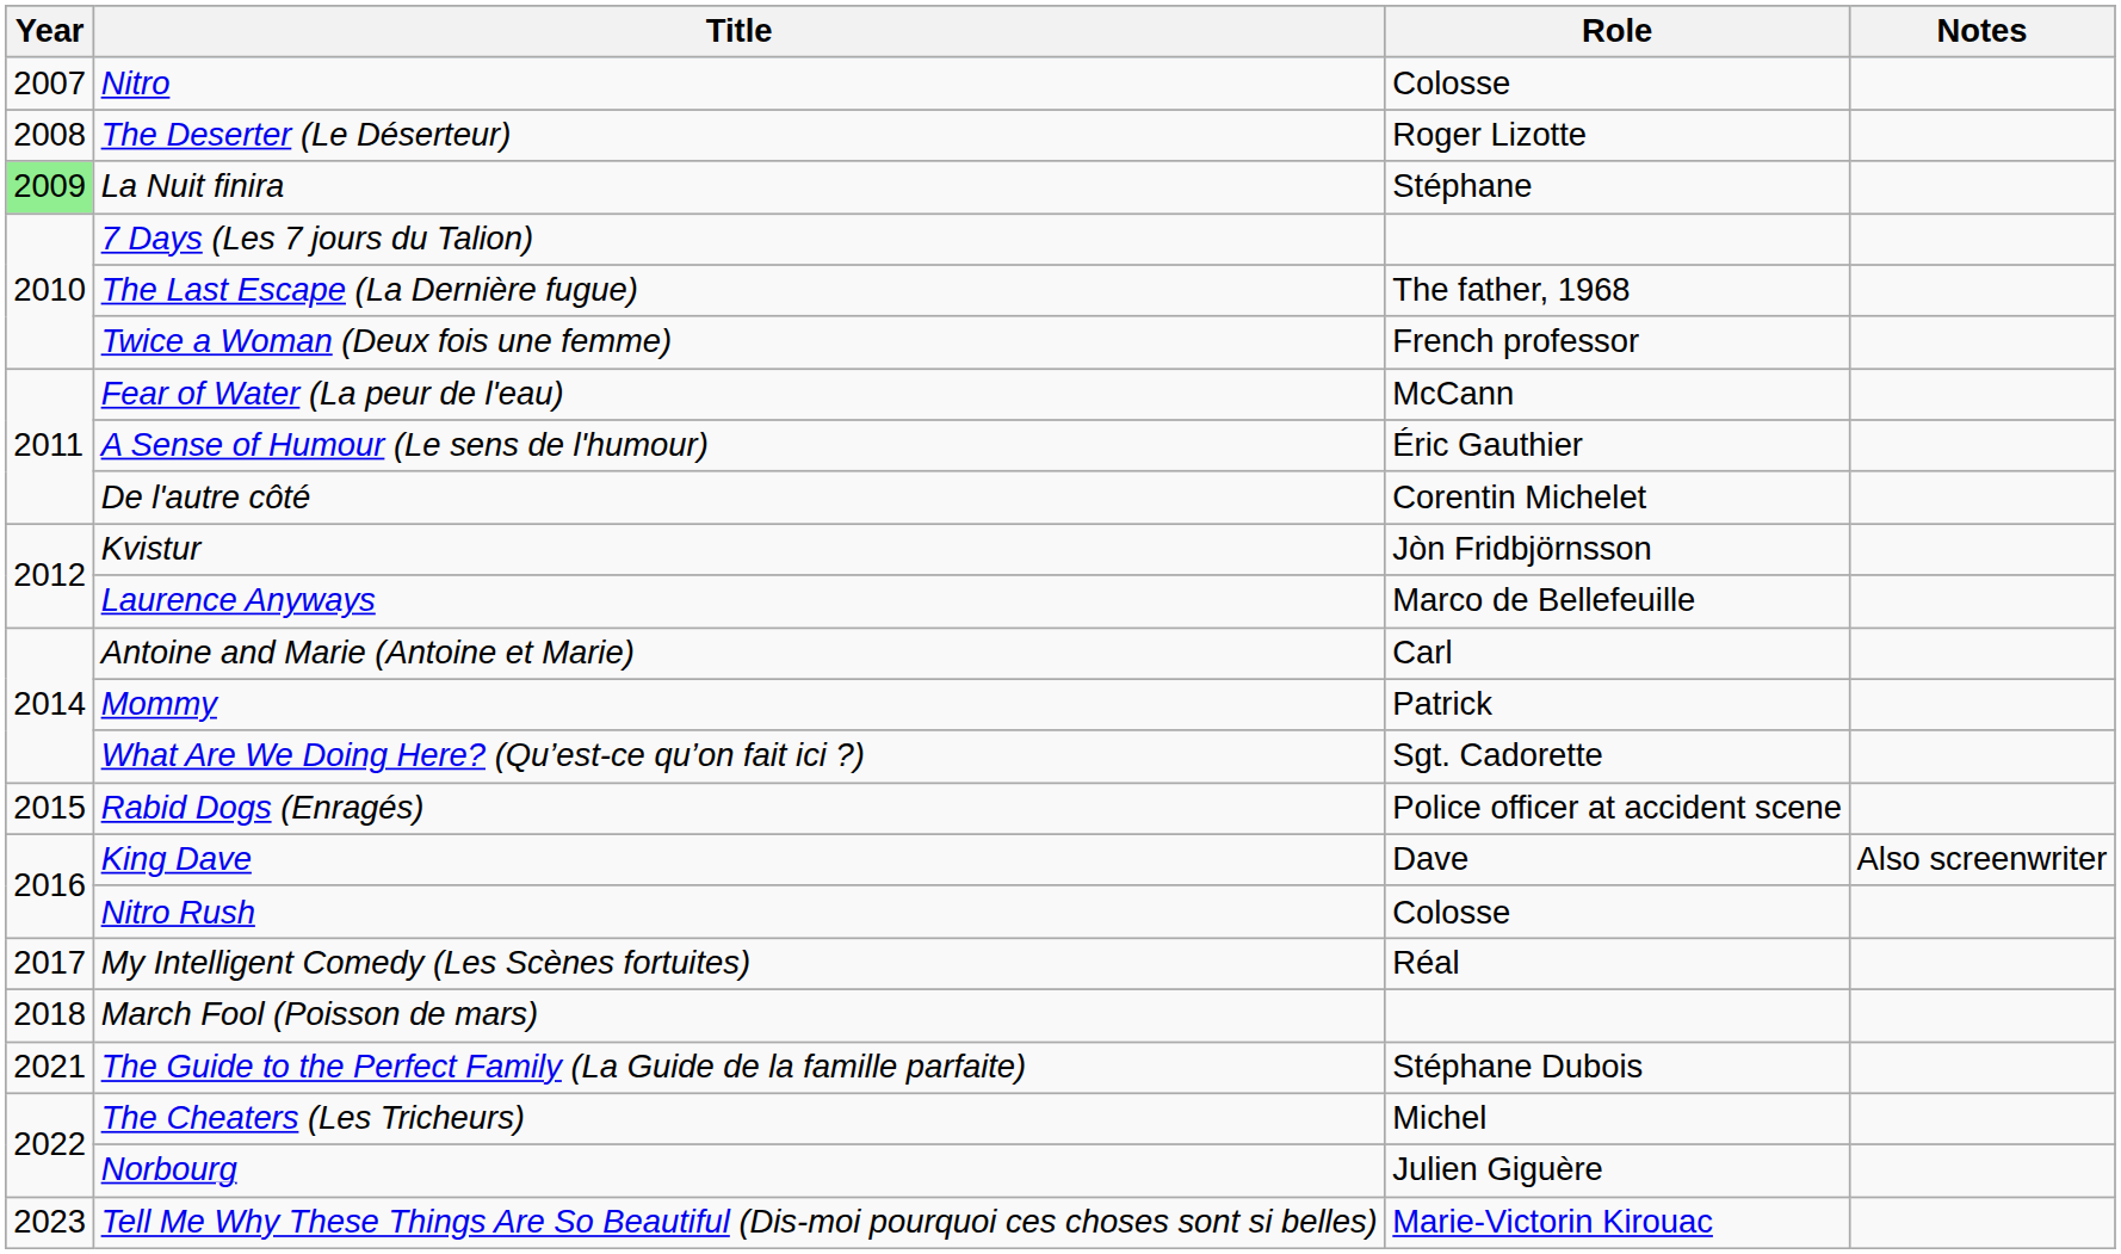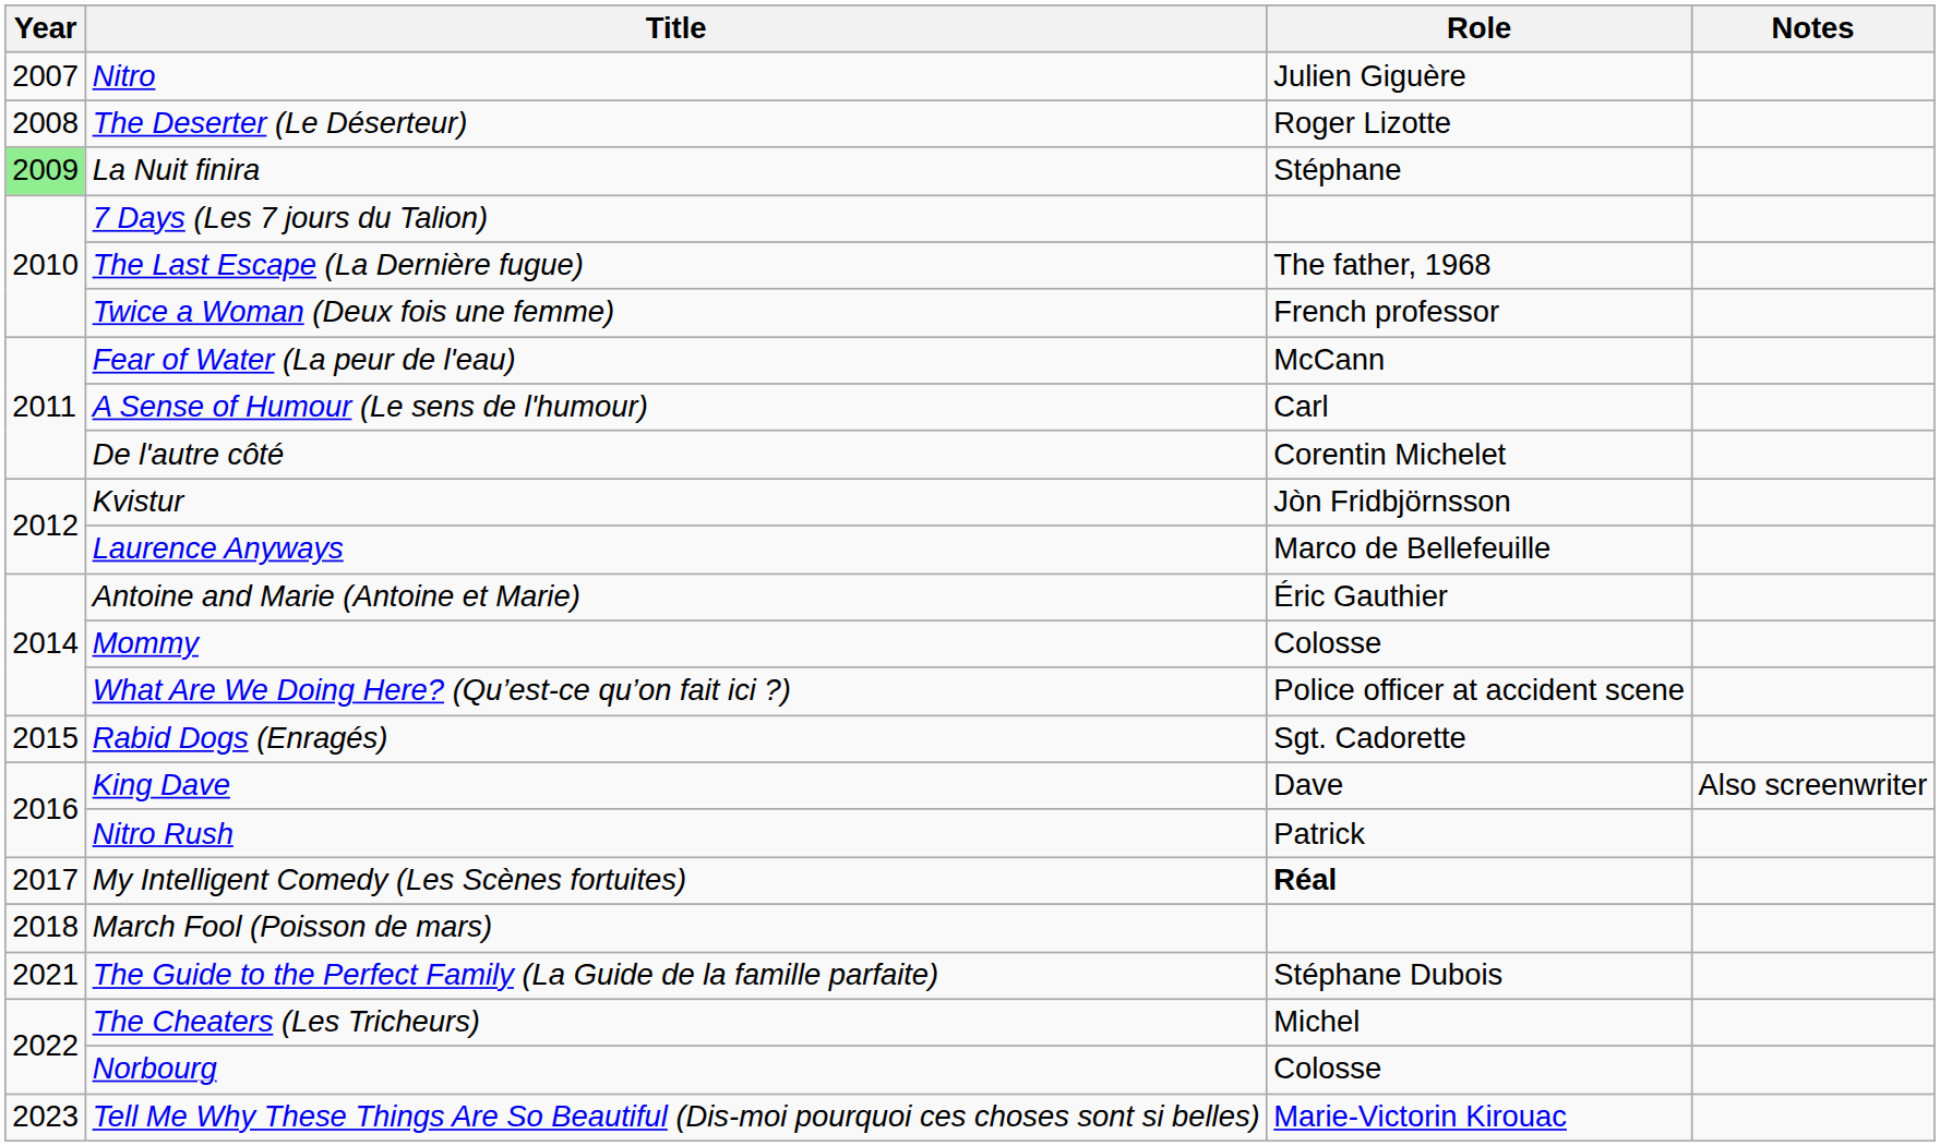 <table class="wikitable sortable">
 <tr style="background:#b0c4de; text-align:center;">
 <th>Year</th>
 <th>Title</th>
 <th>Role</th>
 <th>Notes</th>
 </tr>
 <tr>
 <td>2007</td>
 <td><em><a href='#'>Nitro</a></em></td>
-<td>Colosse</td>
+<td>Julien Giguère</td>
 <td></td>
 </tr>
 <tr>
 <td>2008</td>
 <td data-sort-value="Deserter, The"><em><a href='#'>The Deserter</a> (Le Déserteur)</em></td>
 <td>Roger Lizotte</td>
 <td></td>
 </tr>
 <tr>
 <td style="background: lightgreen;">2009</td>
 <td><em>La Nuit finira</em></td>
 <td>Stéphane</td>
 <td></td>
 </tr>
 <tr>
 <td rowspan=3>2010</td>
 <td><em><a href='#'>7 Days</a> (Les 7 jours du Talion)</em></td>
 <td></td>
 <td></td>
 </tr>
 <tr>
 <td data-sort-value="Last Escape, The"><em><a href='#'>The Last Escape</a> (La Dernière fugue)</em></td>
 <td>The father, 1968</td>
 <td></td>
 </tr>
 <tr>
 <td><em><a href='#'>Twice a Woman</a> (Deux fois une femme)</em></td>
 <td>French professor</td>
 <td></td>
 </tr>
 <tr>
 <td rowspan=3>2011</td>
 <td><em><a href='#'>Fear of Water</a> (La peur de l'eau)</em></td>
 <td>McCann</td>
 <td></td>
 </tr>
 <tr>
 <td data-sort-value="Sense of Humour, A"><em><a href='#'>A Sense of Humour</a> (Le sens de l'humour)</em></td>
-<td>Éric Gauthier</td>
+<td>Carl</td>
 <td></td>
 </tr>
 <tr>
 <td><em>De l'autre côté</em></td>
 <td>Corentin Michelet</td>
 <td></td>
 </tr>
 <tr>
 <td rowspan=2>2012</td>
 <td><em>Kvistur</em></td>
 <td>Jòn Fridbjörnsson</td>
 <td></td>
 </tr>
 <tr>
 <td><em><a href='#'>Laurence Anyways</a></em></td>
 <td>Marco de Bellefeuille</td>
 <td></td>
 </tr>
 <tr>
 <td rowspan=3>2014</td>
 <td><em>Antoine and Marie (Antoine et Marie)</em></td>
-<td>Carl</td>
+<td>Éric Gauthier</td>
 <td></td>
 </tr>
 <tr>
 <td><em><a href='#'>Mommy</a></em></td>
-<td>Patrick</td>
+<td>Colosse</td>
 <td></td>
 </tr>
 <tr>
 <td><em><a href='#'>What Are We Doing Here?</a> (Qu’est-ce qu’on fait ici ?)</em></td>
-<td>Sgt. Cadorette</td>
+<td>Police officer at accident scene</td>
 <td></td>
 </tr>
 <tr>
 <td>2015</td>
 <td><em><a href='#'>Rabid Dogs</a> (Enragés)</em></td>
-<td>Police officer at accident scene</td>
+<td>Sgt. Cadorette</td>
 <td></td>
 </tr>
 <tr>
 <td rowspan=2>2016</td>
 <td><em><a href='#'>King Dave</a></em></td>
 <td>Dave</td>
 <td>Also screenwriter</td>
 </tr>
 <tr>
 <td><em><a href='#'>Nitro Rush</a></em></td>
-<td>Colosse</td>
+<td>Patrick</td>
 <td></td>
 </tr>
 <tr>
 <td>2017</td>
 <td><em>My Intelligent Comedy (Les Scènes fortuites)</em></td>
-<td>Réal</td>
+<td><strong>Réal</strong></td>
 <td></td>
 </tr>
 <tr>
 <td>2018</td>
 <td><em>March Fool (Poisson de mars)</em></td>
 <td></td>
 <td></td>
 </tr>
 <tr>
 <td>2021</td>
 <td data-sort-value="Guide to the Perfect Family, The"><em><a href='#'>The Guide to the Perfect Family</a> (La Guide de la famille parfaite)</em></td>
 <td>Stéphane Dubois</td>
 <td></td>
 </tr>
 <tr>
 <td rowspan=2>2022</td>
 <td data-sort-value="Cheaters, The"><em><a href='#'>The Cheaters</a> (Les Tricheurs)</em></td>
 <td>Michel</td>
 <td></td>
 </tr>
 <tr>
 <td><em><a href='#'>Norbourg</a></em></td>
-<td>Julien Giguère</td>
+<td>Colosse</td>
 <td></td>
 </tr>
 <tr>
 <td>2023</td>
 <td><em><a href='#'>Tell Me Why These Things Are So Beautiful</a> (Dis-moi pourquoi ces choses sont si belles)</em></td>
 <td><a href='#'>Marie-Victorin Kirouac</a></td>
 <td></td>
 </tr>
 </table>
